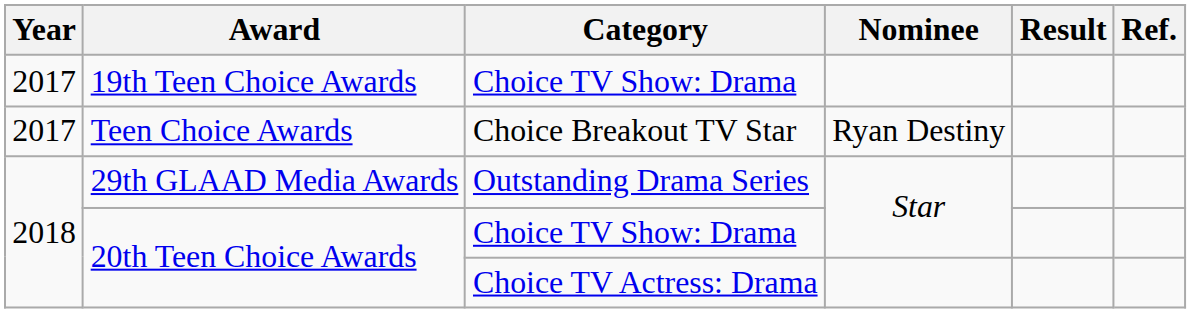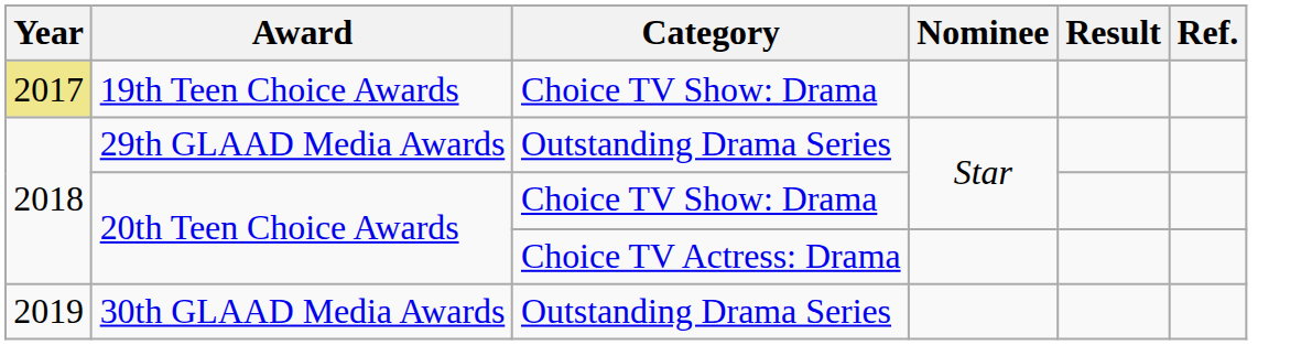 <table class="wikitable">
 <tr>
 <th>Year</th>
 <th>Award</th>
 <th>Category</th>
 <th>Nominee</th>
 <th>Result</th>
 <th>Ref.</th>
 </tr>
 <tr>
-<td>2017</td>
+<td style="background: khaki;">2017</td>
 <td><a href='#'>19th Teen Choice Awards</a></td>
 <td><a href='#'>Choice TV Show: Drama</a></td>
 <td></td>
-<td></td>
-<td></td>
-</tr>
-<tr>
-<td>2017</td>
-<td><a href='#'>Teen Choice Awards</a></td>
-<td>Choice Breakout TV Star</td>
-<td>Ryan Destiny</td>
 <td></td>
 <td></td>
 </tr>
 <tr>
 <td rowspan="3">2018</td>
 <td><a href='#'>29th GLAAD Media Awards</a></td>
 <td><a href='#'>Outstanding Drama Series</a></td>
 <td rowspan="2" style="text-align:center;"><em>Star</em></td>
 <td></td>
 <td></td>
 </tr>
 <tr>
 <td rowspan="2"><a href='#'>20th Teen Choice Awards</a></td>
 <td><a href='#'>Choice TV Show: Drama</a></td>
 <td></td>
 <td></td>
 </tr>
 <tr>
 <td><a href='#'>Choice TV Actress: Drama</a></td>
 <td></td>
 <td></td>
 <td></td>
 </tr>
+<tr>
+<td>2019</td>
+<td><a href='#'>30th GLAAD Media Awards</a></td>
+<td><a href='#'>Outstanding Drama Series</a></td>
+<td></td>
+<td></td>
+<td style="text-align:center;"></td>
+</tr>
 </table>
